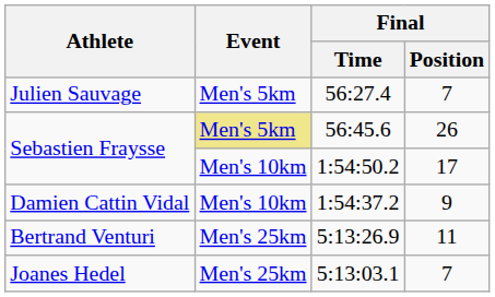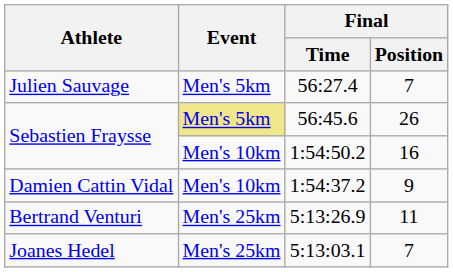 <table class="wikitable" border="1" style="font-size:90%">
 <tr>
 <th rowspan=2>Athlete</th>
 <th rowspan=2>Event</th>
 <th colspan=2>Final</th>
 </tr>
 <tr>
 <th>Time</th>
 <th>Position</th>
 </tr>
 <tr>
 <td rowspan=1><a href='#'>Julien Sauvage</a></td>
 <td><a href='#'>Men's 5km</a></td>
 <td align=center>56:27.4</td>
 <td align=center>7</td>
 </tr>
 <tr>
 <td rowspan=2><a href='#'>Sebastien Fraysse</a></td>
 <td style="background: khaki;"><a href='#'>Men's 5km</a></td>
 <td align=center>56:45.6</td>
 <td align=center>26</td>
 </tr>
 <tr>
 <td><a href='#'>Men's 10km</a></td>
 <td align=center>1:54:50.2</td>
-<td align=center>17</td>
+<td align=center>16</td>
 </tr>
 <tr>
 <td rowspan=1><a href='#'>Damien Cattin Vidal</a></td>
 <td><a href='#'>Men's 10km</a></td>
 <td align=center>1:54:37.2</td>
 <td align=center>9</td>
 </tr>
 <tr>
 <td rowspan=1><a href='#'>Bertrand Venturi</a></td>
 <td><a href='#'>Men's 25km</a></td>
 <td align=center>5:13:26.9</td>
 <td align=center>11</td>
 </tr>
 <tr>
 <td rowspan=1><a href='#'>Joanes Hedel</a></td>
 <td><a href='#'>Men's 25km</a></td>
 <td align=center>5:13:03.1</td>
 <td align=center>7</td>
 </tr>
 </table>
